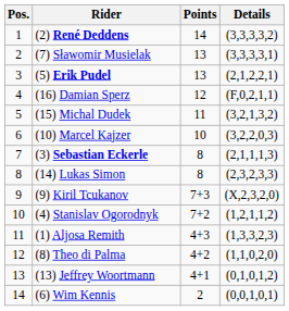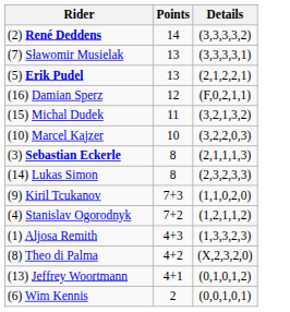 <table class=wikitable style="font-size:93%;">
 <tr>
-<th width=25px>Pos.</th>
 <th width=170px>Rider</th>
 <th width=40px>Points</th>
 <th width=70px>Details</th>
 </tr>
 <tr align=center >
-<td>1</td>
 <td align=left> (2) <strong><a href='#'>René Deddens</a></strong></td>
 <td>14</td>
 <td>(3,3,3,3,2)</td>
 </tr>
 <tr align=center >
-<td>2</td>
 <td align=left> (7) <a href='#'>Sławomir Musielak</a></td>
 <td>13</td>
 <td>(3,3,3,3,1)</td>
 </tr>
 <tr align=center >
-<td>3</td>
 <td align=left> (5) <strong><a href='#'>Erik Pudel</a></strong></td>
 <td>13</td>
 <td>(2,1,2,2,1)</td>
 </tr>
 <tr align=center >
-<td>4</td>
 <td align=left> (16) <a href='#'>Damian Sperz</a></td>
 <td>12</td>
 <td>(F,0,2,1,1)</td>
 </tr>
 <tr align=center >
-<td>5</td>
 <td align=left> (15) <a href='#'>Michal Dudek</a></td>
 <td>11</td>
 <td>(3,2,1,3,2)</td>
 </tr>
 <tr align=center >
-<td>6</td>
 <td align=left> (10) <a href='#'>Marcel Kajzer</a></td>
 <td>10</td>
 <td>(3,2,2,0,3)</td>
 </tr>
 <tr align=center >
-<td>7</td>
 <td align=left> (3) <strong><a href='#'>Sebastian Eckerle</a></strong></td>
 <td>8</td>
 <td>(2,1,1,1,3)</td>
 </tr>
 <tr align=center>
-<td>8</td>
 <td align=left> (14) <a href='#'>Lukas Simon</a></td>
 <td>8</td>
 <td>(2,3,2,3,3)</td>
 </tr>
 <tr align=center>
-<td>9</td>
 <td align=left > (9) <a href='#'>Kiril Tcukanov</a></td>
 <td>7+3</td>
-<td>(X,2,3,2,0)</td>
+<td>(1,1,0,2,0)</td>
 </tr>
 <tr align=center>
-<td>10</td>
 <td align=left> (4) <a href='#'>Stanislav Ogorodnyk</a></td>
 <td>7+2</td>
 <td>(1,2,1,1,2)</td>
 </tr>
 <tr align=center >
-<td>11</td>
 <td align=left> (1) <a href='#'>Aljosa Remith</a></td>
 <td>4+3</td>
 <td>(1,3,3,2,3)</td>
 </tr>
 <tr align=center>
-<td>12</td>
 <td align=left> (8) <a href='#'>Theo di Palma</a></td>
 <td>4+2</td>
-<td>(1,1,0,2,0)</td>
+<td>(X,2,3,2,0)</td>
 </tr>
 <tr align=center>
-<td>13</td>
 <td align=left> (13) <a href='#'>Jeffrey Woortmann</a></td>
 <td>4+1</td>
 <td>(0,1,0,1,2)</td>
 </tr>
 <tr align=center>
-<td>14</td>
 <td align=left> (6) <a href='#'>Wim Kennis</a></td>
 <td>2</td>
 <td>(0,0,1,0,1)</td>
 </tr>
 </table>
